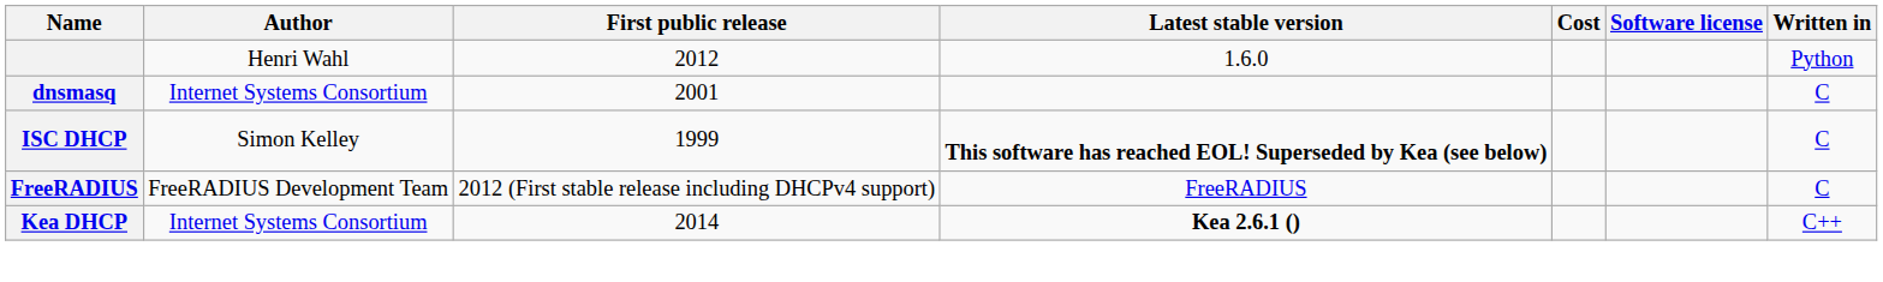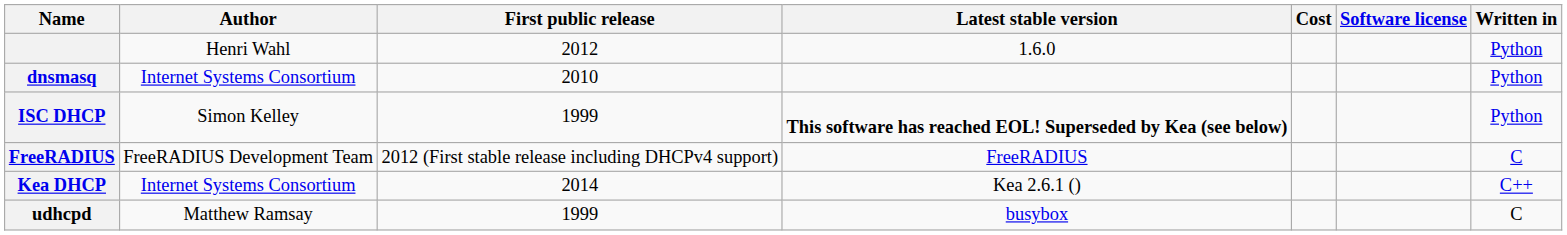 <table class="sortable wikitable" style="text-align: center; width: auto;">
 <tr>
 <th>Name</th>
 <th>Author</th>
 <th>First public release</th>
 <th>Latest stable version</th>
 <th>Cost</th>
 <th><a href='#'>Software license</a></th>
 <th>Written in</th>
 </tr>
 <tr>
 <th></th>
 <td>Henri Wahl</td>
 <td>2012</td>
 <td>1.6.0<br></td>
 <td></td>
 <td></td>
 <td><a href='#'>Python</a></td>
 </tr>
 <tr>
 <th><a href='#'>dnsmasq</a></th>
 <td><a href='#'>Internet Systems Consortium</a></td>
-<td>2001</td>
+<td>2010</td>
 <td></td>
 <td></td>
 <td></td>
-<td><a href='#'>C</a></td>
+<td><a href='#'>Python</a></td>
 </tr>
 <tr>
 <th><a href='#'>ISC DHCP</a></th>
 <td>Simon Kelley</td>
 <td>1999</td>
 <td><br><strong>This software has reached EOL! Superseded by Kea (see below) </strong></td>
 <td></td>
 <td></td>
-<td><a href='#'>C</a></td>
+<td><a href='#'>Python</a></td>
 </tr>
 <tr>
 <th><a href='#'>FreeRADIUS</a></th>
 <td>FreeRADIUS Development Team</td>
 <td>2012 (First stable release including DHCPv4 support)</td>
 <td><a href='#'>FreeRADIUS</a> </td>
 <td></td>
 <td></td>
 <td><a href='#'>C</a></td>
 </tr>
 <tr>
 <th><a href='#'>Kea DHCP</a></th>
 <td><a href='#'>Internet Systems Consortium</a></td>
 <td>2014</td>
-<td><strong>Kea 2.6.1   ()</strong></td>
+<td>Kea 2.6.1   ()</td>
 <td></td>
 <td></td>
 <td><a href='#'>C++</a></td>
 </tr>
+<tr>
+<th>udhcpd</th>
+<td>Matthew Ramsay</td>
+<td>1999</td>
+<td><a href='#'>busybox</a> </td>
+<td></td>
+<td></td>
+<td>C</td>
+</tr>
 </table>
